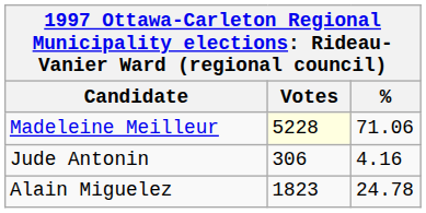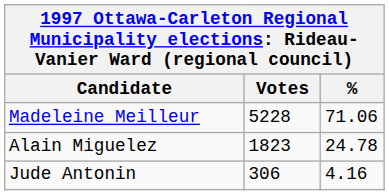 <table class="wikitable">
 <tr>
 <th colspan="3"><a href='#'>1997 Ottawa-Carleton Regional Municipality elections</a>: Rideau-Vanier Ward (regional council)</th>
 </tr>
 <tr>
 <th style="width: 170px">Candidate</th>
 <th style="width: 50px">Votes</th>
 <th style="width: 40px">%</th>
 </tr>
 <tr>
 <td><a href='#'>Madeleine Meilleur</a></td>
-<td style="background: lightyellow;">5228</td>
+<td>5228</td>
 <td>71.06</td>
+</tr>
+<tr>
+<td>Alain Miguelez</td>
+<td>1823</td>
+<td>24.78</td>
 </tr>
 <tr>
 <td>Jude Antonin</td>
 <td>306</td>
 <td>4.16</td>
 </tr>
-<tr>
-<td>Alain Miguelez</td>
-<td>1823</td>
-<td>24.78</td>
-</tr>
 </table>
